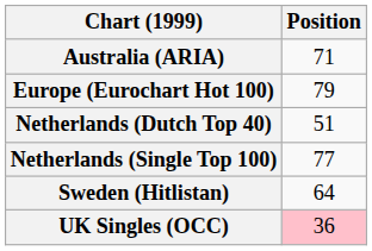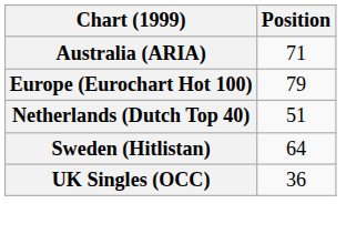 <table class="wikitable sortable plainrowheaders" style="text-align:center">
 <tr>
 <th>Chart (1999)</th>
 <th>Position</th>
 </tr>
 <tr>
 <th scope="row">Australia (ARIA)</th>
 <td>71</td>
 </tr>
 <tr>
 <th scope="row">Europe (Eurochart Hot 100)</th>
 <td>79</td>
 </tr>
 <tr>
 <th scope="row">Netherlands (Dutch Top 40)</th>
 <td>51</td>
 </tr>
 <tr>
-<th scope="row">Netherlands (Single Top 100)</th>
-<td>77</td>
-</tr>
-<tr>
 <th scope="row">Sweden (Hitlistan)</th>
 <td>64</td>
 </tr>
 <tr>
 <th scope="row">UK Singles (OCC)</th>
-<td style="background: pink;">36</td>
+<td>36</td>
 </tr>
 </table>
